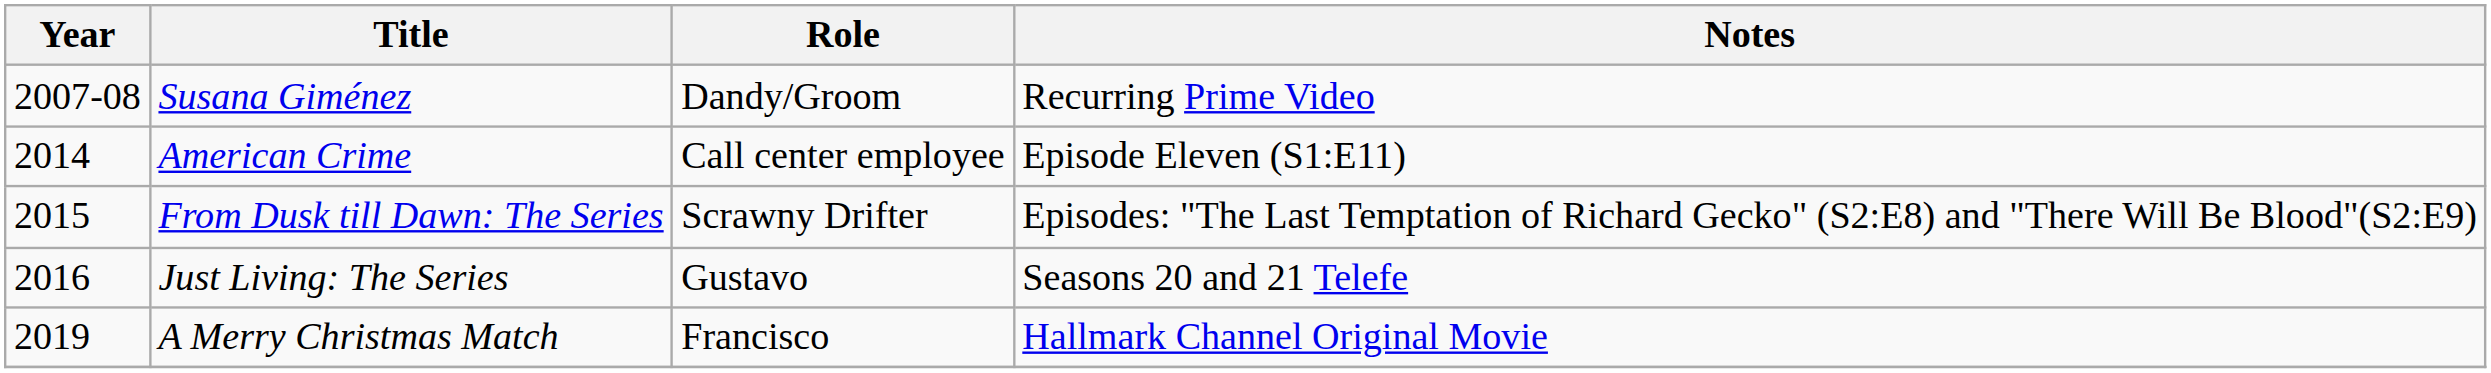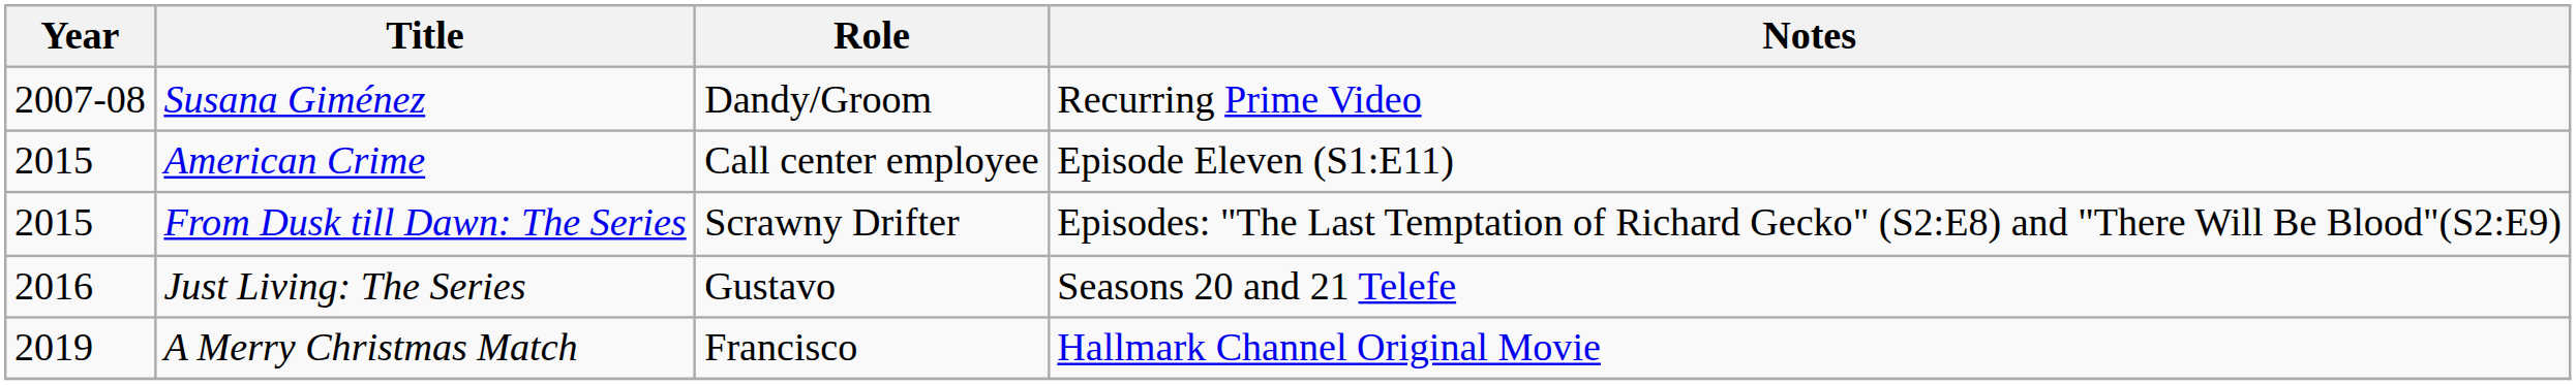 <table class="wikitable sortable">
 <tr>
 <th>Year</th>
 <th>Title</th>
 <th>Role</th>
 <th>Notes</th>
 </tr>
 <tr>
 <td>2007-08</td>
 <td><em><a href='#'>Susana Giménez</a></em></td>
 <td>Dandy/Groom</td>
 <td>Recurring <a href='#'>Prime Video</a></td>
 </tr>
 <tr>
-<td>2014</td>
+<td>2015</td>
 <td><em><a href='#'>American Crime</a></em></td>
 <td>Call center employee</td>
 <td>Episode Eleven (S1:E11)</td>
 </tr>
 <tr>
 <td>2015</td>
 <td><em><a href='#'>From Dusk till Dawn: The Series</a></em></td>
 <td>Scrawny Drifter</td>
 <td>Episodes: "The Last Temptation of Richard Gecko" (S2:E8) and "There Will Be Blood"(S2:E9)</td>
 </tr>
 <tr>
 <td>2016</td>
 <td><em>Just Living: The Series</em></td>
 <td>Gustavo</td>
 <td>Seasons 20 and 21 <a href='#'>Telefe</a></td>
 </tr>
 <tr>
 <td>2019</td>
 <td><em>A Merry Christmas Match</em> </td>
 <td>Francisco</td>
 <td><a href='#'>Hallmark Channel Original Movie</a></td>
 </tr>
 <tr>
 </tr>
 </table>
